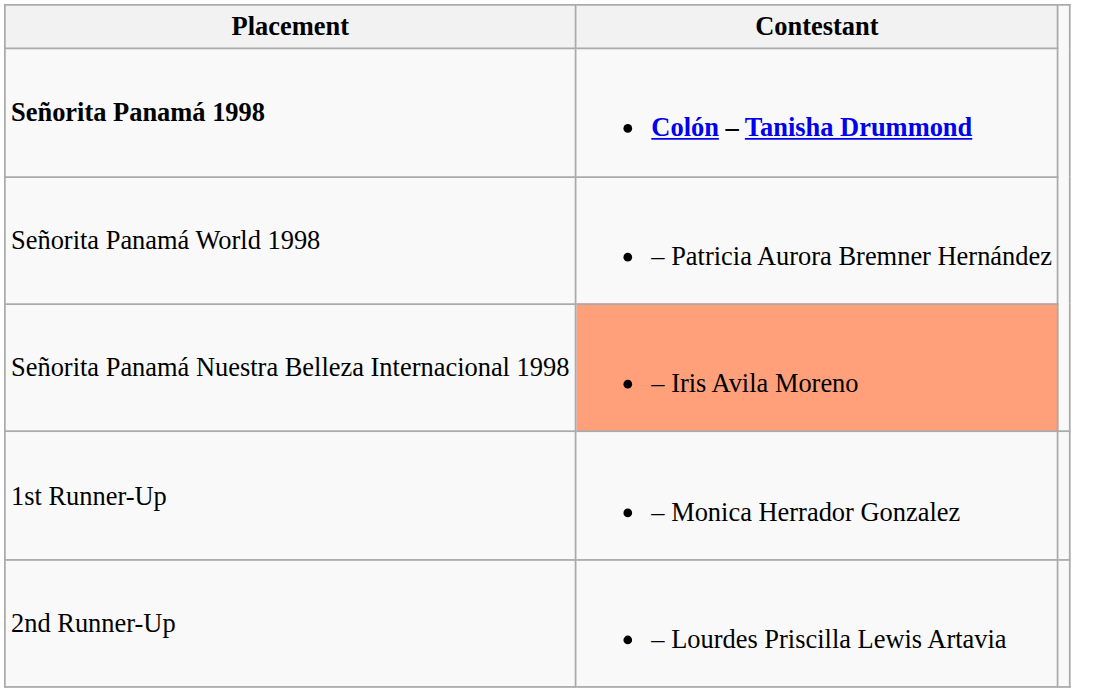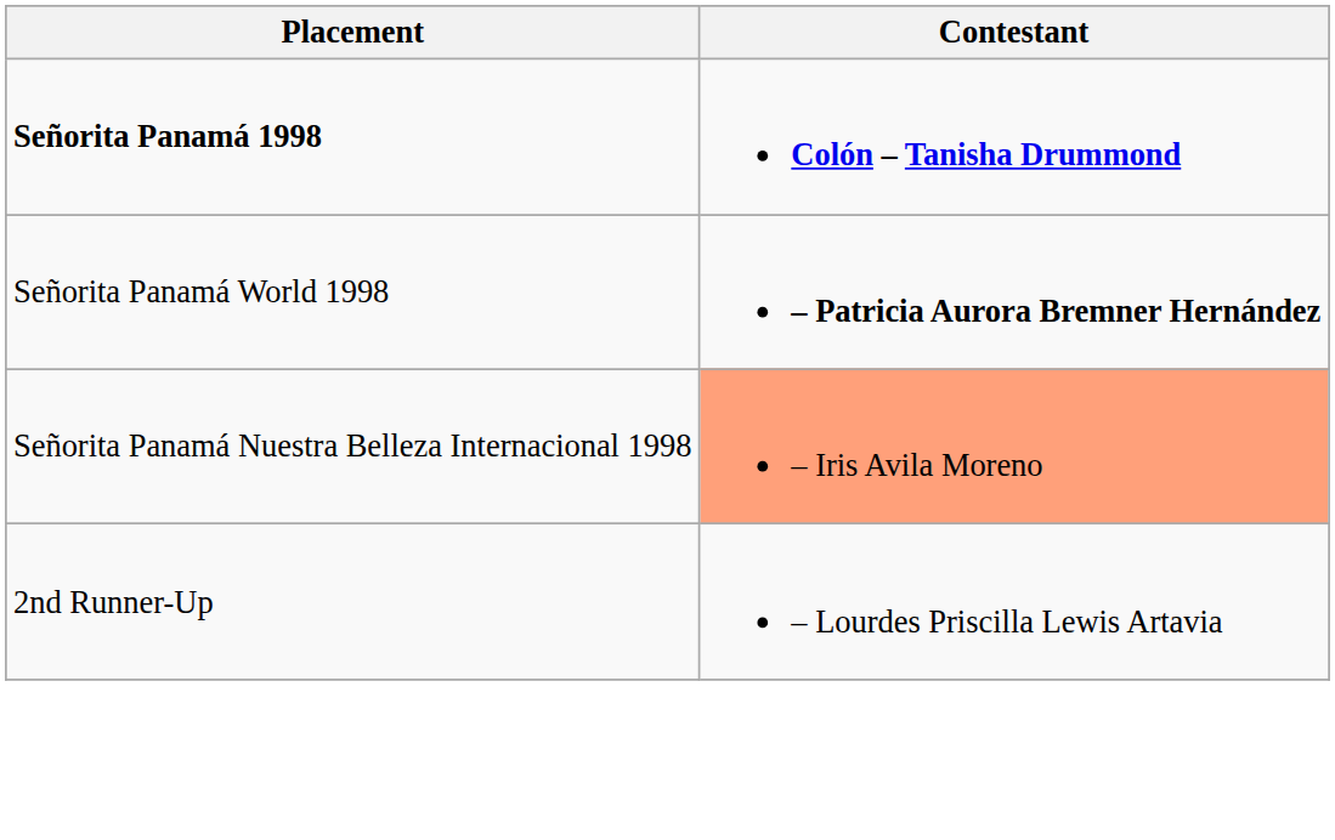 <table class="wikitable sortable" style="font-size: 95%;">
 <tr>
 <th>Placement</th>
 <th>Contestant</th>
 </tr>
 <tr>
 <td><strong>Señorita Panamá 1998</strong></td>
 <td><br><ul><li><strong> <a href='#'>Colón</a> – <a href='#'>Tanisha Drummond</a></strong></li></ul></td>
 </tr>
 <tr>
 <td>Señorita Panamá World 1998</td>
-<td><br><ul><li> – Patricia Aurora Bremner Hernández</li></ul></td>
+<td><strong><br><ul><li> – Patricia Aurora Bremner Hernández</li></ul></strong></td>
 </tr>
 <tr>
 <td>Señorita Panamá Nuestra Belleza Internacional 1998</td>
 <td style="background: lightsalmon;"><br><ul><li> – Iris Avila Moreno</li></ul></td>
 </tr>
 <tr>
-<td>1st Runner-Up</td>
-<td><br><ul><li> – Monica Herrador Gonzalez</li></ul></td>
-<td></td>
-</tr>
-<tr>
 <td>2nd Runner-Up</td>
 <td><br><ul><li> – Lourdes Priscilla Lewis Artavia</li></ul></td>
 </tr>
 </table>
